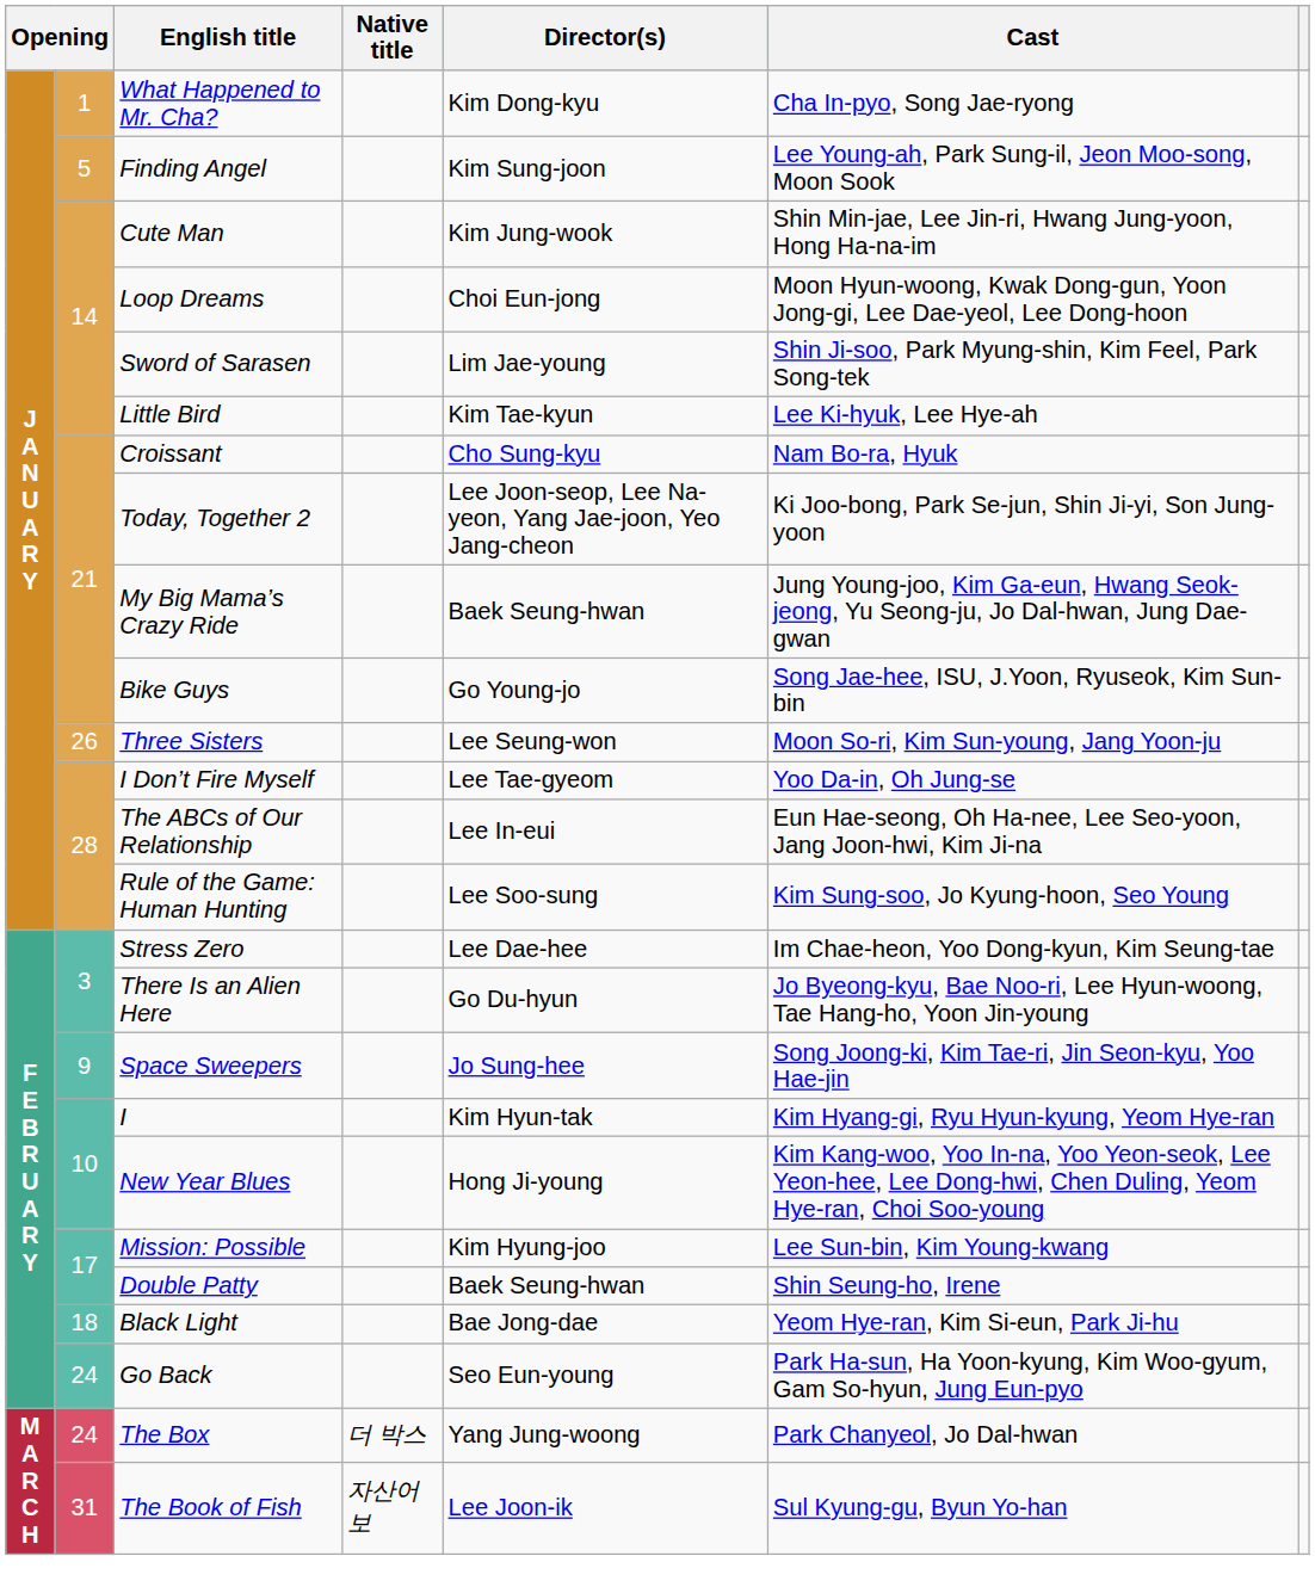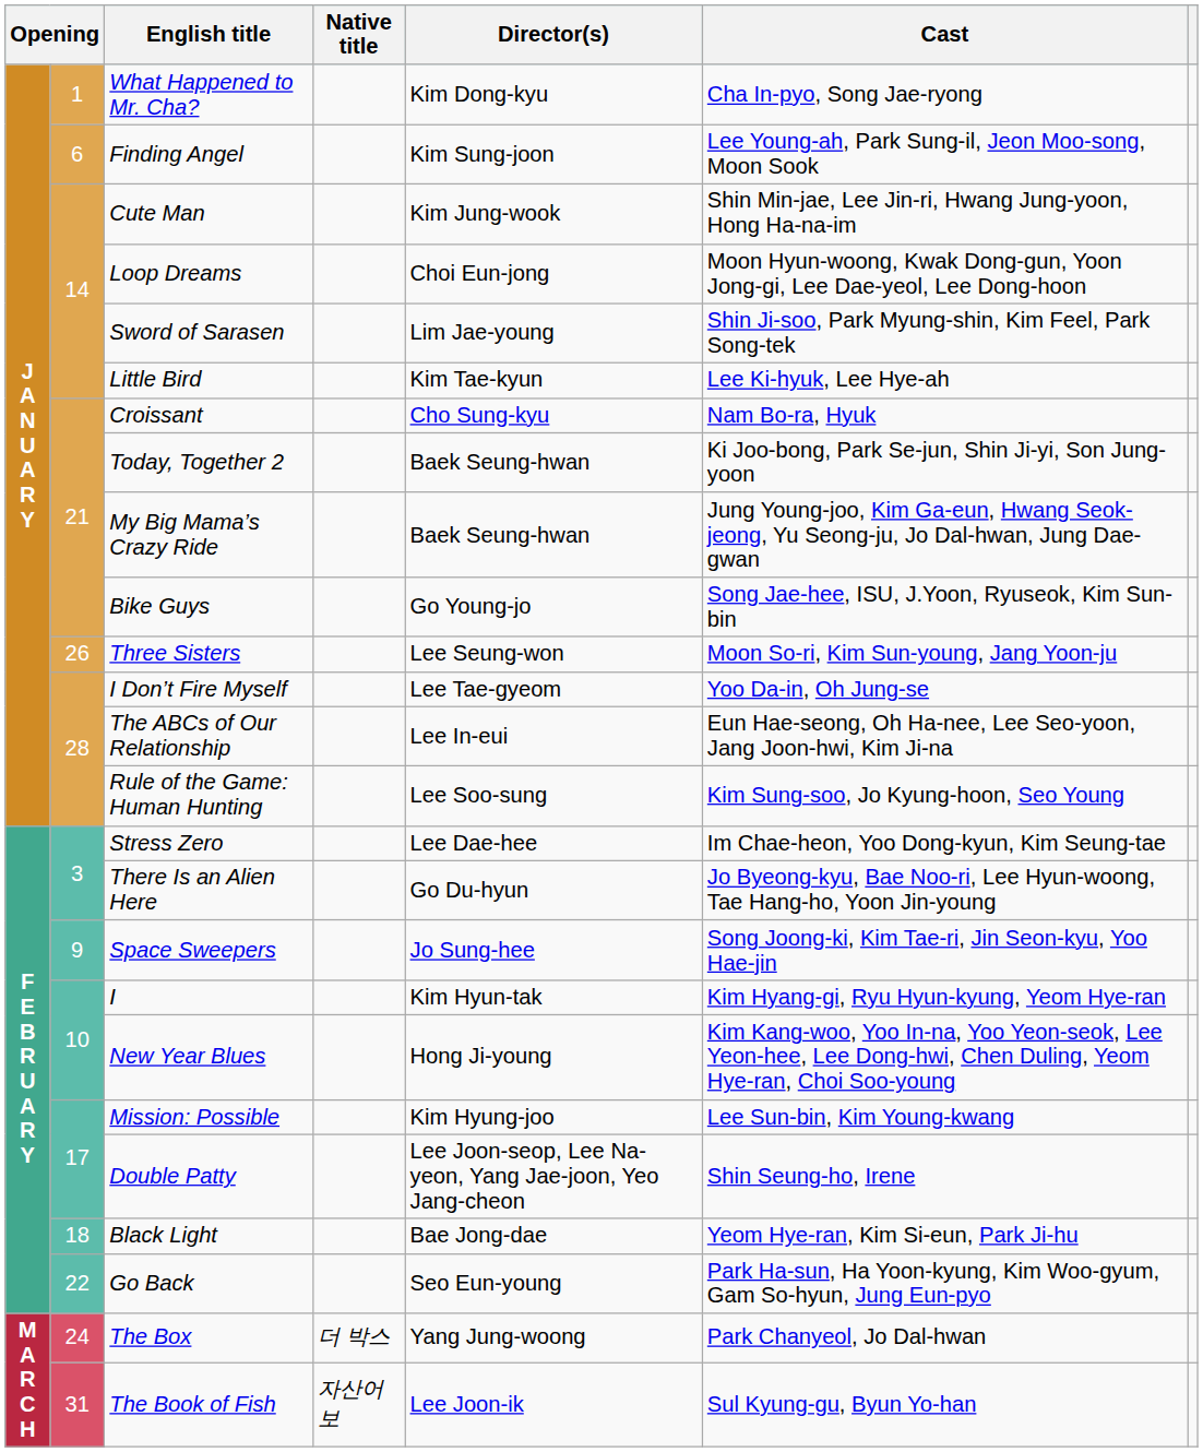 <table class="wikitable sortable">
 <tr style="background:#b0e0e6; text-align:center">
 <th colspan="2">Opening</th>
 <th>English title</th>
 <th>Native title</th>
 <th>Director(s)</th>
 <th>Cast</th>
 <th class="unsortable"></th>
 </tr>
 <tr>
 <th rowspan="14" style="text-align:center; background:#D08B24; color:white;">J<br>A<br>N<br>U<br>A<br>R<br>Y</th>
 <td rowspan="1" style="text-align:center; background:#E0A750; color:white;">1</td>
 <td><em><a href='#'>What Happened to Mr. Cha?</a></em></td>
 <td></td>
 <td>Kim Dong-kyu</td>
 <td><a href='#'>Cha In-pyo</a>, Song Jae-ryong</td>
 <td></td>
 </tr>
 <tr>
-<td rowspan="1" style="text-align:center; background:#E0A750; color:white;">5</td>
+<td rowspan="1" style="text-align:center; background:#E0A750; color:white;">6</td>
 <td><em>Finding Angel</em></td>
 <td></td>
 <td>Kim Sung-joon</td>
 <td><a href='#'>Lee Young-ah</a>, Park Sung-il, <a href='#'>Jeon Moo-song</a>, Moon Sook</td>
 <td></td>
 </tr>
 <tr>
 <td rowspan="4" style="text-align:center; background:#E0A750; color:white;">14</td>
 <td><em>Cute Man</em></td>
 <td></td>
 <td>Kim Jung-wook</td>
 <td>Shin Min-jae, Lee Jin-ri, Hwang Jung-yoon, Hong Ha-na-im</td>
 <td></td>
 </tr>
 <tr>
 <td><em>Loop Dreams</em></td>
 <td></td>
 <td>Choi Eun-jong</td>
 <td>Moon Hyun-woong, Kwak Dong-gun, Yoon Jong-gi, Lee Dae-yeol, Lee Dong-hoon</td>
 <td></td>
 </tr>
 <tr>
 <td><em>Sword of Sarasen</em></td>
 <td></td>
 <td>Lim Jae-young</td>
 <td><a href='#'>Shin Ji-soo</a>, Park Myung-shin, Kim Feel, Park Song-tek</td>
 <td></td>
 </tr>
 <tr>
 <td><em>Little Bird</em></td>
 <td></td>
 <td>Kim Tae-kyun</td>
 <td><a href='#'>Lee Ki-hyuk</a>, Lee Hye-ah</td>
 <td></td>
 </tr>
 <tr>
 <td rowspan="4" style="text-align:center; background:#E0A750; color:white;">21</td>
 <td><em>Croissant</em></td>
 <td></td>
 <td><a href='#'>Cho Sung-kyu</a></td>
 <td><a href='#'>Nam Bo-ra</a>, <a href='#'>Hyuk</a></td>
 <td></td>
 </tr>
 <tr>
 <td><em>Today, Together 2</em></td>
 <td></td>
-<td>Lee Joon-seop, Lee Na-yeon, Yang Jae-joon, Yeo Jang-cheon</td>
+<td>Baek Seung-hwan</td>
 <td>Ki Joo-bong, Park Se-jun, Shin Ji-yi, Son Jung-yoon</td>
 <td></td>
 </tr>
 <tr>
 <td><em>My Big Mama’s Crazy Ride</em></td>
 <td></td>
 <td>Baek Seung-hwan</td>
 <td>Jung Young-joo, <a href='#'>Kim Ga-eun</a>, <a href='#'>Hwang Seok-jeong</a>, Yu Seong-ju, Jo Dal-hwan, Jung Dae-gwan</td>
 <td></td>
 </tr>
 <tr>
 <td><em>Bike Guys</em></td>
 <td></td>
 <td>Go Young-jo</td>
 <td><a href='#'>Song Jae-hee</a>, ISU, J.Yoon, Ryuseok, Kim Sun-bin</td>
 <td></td>
 </tr>
 <tr>
 <td rowspan="1" style="text-align:center; background:#E0A750; color:white;">26</td>
 <td><em><a href='#'>Three Sisters</a></em></td>
 <td></td>
 <td>Lee Seung-won</td>
 <td><a href='#'>Moon So-ri</a>, <a href='#'>Kim Sun-young</a>, <a href='#'>Jang Yoon-ju</a></td>
 <td></td>
 </tr>
 <tr>
 <td rowspan="3" style="text-align:center; background:#E0A750; color:white;">28</td>
 <td><em>I Don’t Fire Myself</em></td>
 <td></td>
 <td>Lee Tae-gyeom</td>
 <td><a href='#'>Yoo Da-in</a>, <a href='#'>Oh Jung-se</a></td>
 <td></td>
 </tr>
 <tr>
 <td><em>The ABCs of Our Relationship</em></td>
 <td></td>
 <td>Lee In-eui</td>
 <td>Eun Hae-seong, Oh Ha-nee, Lee Seo-yoon, Jang Joon-hwi, Kim Ji-na</td>
 <td></td>
 </tr>
 <tr>
 <td><em>Rule of the Game: Human Hunting</em></td>
 <td></td>
 <td>Lee Soo-sung</td>
 <td><a href='#'>Kim Sung-soo</a>, Jo Kyung-hoon, <a href='#'>Seo Young</a></td>
 <td></td>
 </tr>
 <tr February!>
 <th rowspan="9" style="text-align:center; background:#41A88E; color:white;">F<br>E<br>B<br>R<br>U<br>A<br>R<br>Y</th>
 <td rowspan="2" style="text-align:center; background:#5CBCAB; color:white;">3</td>
 <td><em>Stress Zero</em></td>
 <td></td>
 <td>Lee Dae-hee</td>
 <td>Im Chae-heon, Yoo Dong-kyun, Kim Seung-tae</td>
 <td></td>
 </tr>
 <tr>
 <td><em>There Is an Alien Here</em></td>
 <td></td>
 <td>Go Du-hyun</td>
 <td><a href='#'>Jo Byeong-kyu</a>, <a href='#'>Bae Noo-ri</a>, Lee Hyun-woong, Tae Hang-ho, Yoon Jin-young</td>
 <td></td>
 </tr>
 <tr>
 <td rowspan="1" style="text-align:center; background:#5CBCAB; color:white;">9</td>
 <td><em><a href='#'>Space Sweepers</a></em></td>
 <td></td>
 <td><a href='#'>Jo Sung-hee</a></td>
 <td><a href='#'>Song Joong-ki</a>, <a href='#'>Kim Tae-ri</a>, <a href='#'>Jin Seon-kyu</a>, <a href='#'>Yoo Hae-jin</a></td>
 <td></td>
 </tr>
 <tr>
 <td rowspan="2" style="text-align:center; background:#5CBCAB; color:white;">10</td>
 <td><em>I</em></td>
 <td></td>
 <td>Kim Hyun-tak</td>
 <td><a href='#'>Kim Hyang-gi</a>, <a href='#'>Ryu Hyun-kyung</a>, <a href='#'>Yeom Hye-ran</a></td>
 <td></td>
 </tr>
 <tr>
 <td><em><a href='#'>New Year Blues</a></em></td>
 <td></td>
 <td>Hong Ji-young</td>
 <td><a href='#'>Kim Kang-woo</a>, <a href='#'>Yoo In-na</a>, <a href='#'>Yoo Yeon-seok</a>, <a href='#'>Lee Yeon-hee</a>, <a href='#'>Lee Dong-hwi</a>, <a href='#'>Chen Duling</a>, <a href='#'>Yeom Hye-ran</a>, <a href='#'>Choi Soo-young</a></td>
 <td></td>
 </tr>
 <tr>
 <td rowspan="2" style="text-align:center; background:#5CBCAB; color:white;">17</td>
 <td><em><a href='#'>Mission: Possible</a></em></td>
 <td></td>
 <td>Kim Hyung-joo</td>
 <td><a href='#'>Lee Sun-bin</a>, <a href='#'>Kim Young-kwang</a></td>
 <td></td>
 </tr>
 <tr>
 <td><em><a href='#'>Double Patty</a></em></td>
 <td></td>
-<td>Baek Seung-hwan</td>
+<td>Lee Joon-seop, Lee Na-yeon, Yang Jae-joon, Yeo Jang-cheon</td>
 <td><a href='#'>Shin Seung-ho</a>, <a href='#'>Irene</a></td>
 <td></td>
 </tr>
 <tr>
 <td rowspan="1" style="text-align:center; background:#5CBCAB; color:white;">18</td>
 <td><em>Black Light</em></td>
 <td></td>
 <td>Bae Jong-dae</td>
 <td><a href='#'>Yeom Hye-ran</a>, Kim Si-eun, <a href='#'>Park Ji-hu</a></td>
 <td></td>
 </tr>
 <tr>
-<td rowspan="1" style="text-align:center; background:#5CBCAB; color:white;">24</td>
+<td rowspan="1" style="text-align:center; background:#5CBCAB; color:white;">22</td>
 <td><em>Go Back</em></td>
 <td></td>
 <td>Seo Eun-young</td>
 <td><a href='#'>Park Ha-sun</a>, Ha Yoon-kyung, Kim Woo-gyum, Gam So-hyun, <a href='#'>Jung Eun-pyo</a></td>
 <td></td>
 </tr>
 <tr>
 <th rowspan="2" style="text-align:center; background:#BA2741; color:white;">M<br>A<br>R<br>C<br>H</th>
 <td rowspan="1" style="text-align:center; background:#DA5269; color:white;">24</td>
 <td><em><a href='#'>The Box</a></em></td>
 <td><em>더 박스</em></td>
 <td>Yang Jung-woong</td>
 <td><a href='#'>Park Chanyeol</a>, Jo Dal-hwan</td>
 <td></td>
 </tr>
 <tr>
 <td rowspan="1" style="text-align:center; background:#DA5269; color:white;">31</td>
 <td><em><a href='#'>The Book of Fish</a></em></td>
 <td><em>자산어보</em></td>
 <td><a href='#'>Lee Joon-ik</a></td>
 <td><a href='#'>Sul Kyung-gu</a>, <a href='#'>Byun Yo-han</a></td>
 <td></td>
 </tr>
 </table>
